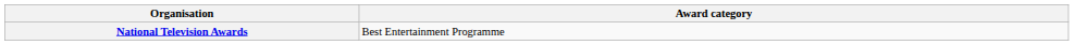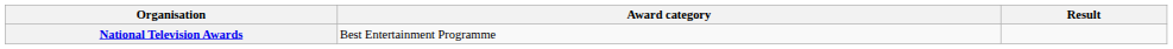 <table class="wikitable" width="95%" cellpadding="5">
 <tr>
 <th scope="col" width="20%">Organisation</th>
 <th scope="col" width="40%">Award category</th>
+<th scope="col" width="10%">Result</th>
 </tr>
 <tr>
 <th scope="row"><a href='#'>National Television Awards</a></th>
 <td>Best Entertainment Programme</td>
+<td></td>
 </tr>
 </table>
